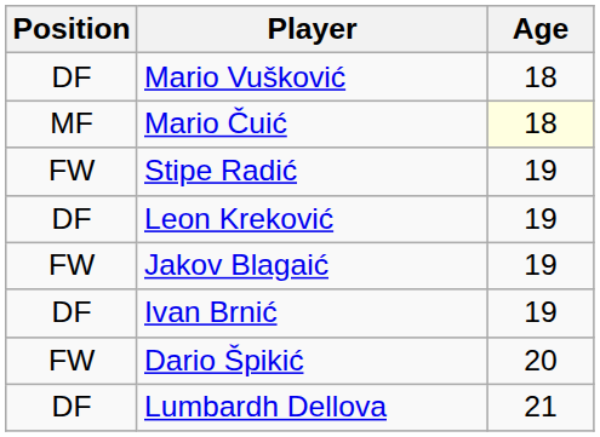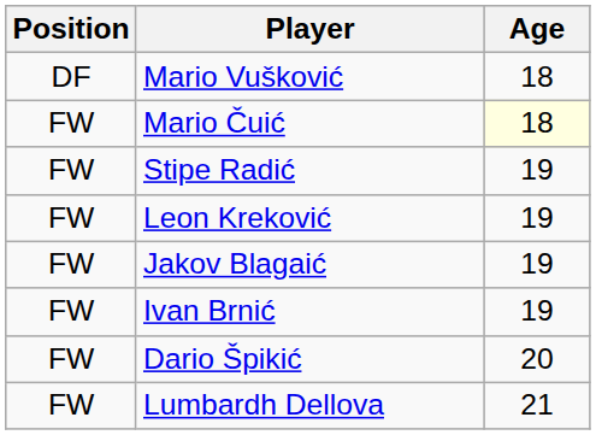 <table class="wikitable" style="text-align: center;">
 <tr>
 <th width=60>Position</th>
 <th width=180>Player</th>
 <th width=50>Age</th>
 </tr>
 <tr>
 <td>DF</td>
 <td style="text-align:left;"> <a href='#'>Mario Vušković</a></td>
 <td>18</td>
 </tr>
 <tr>
-<td>MF</td>
+<td>FW</td>
 <td style="text-align:left;"> <a href='#'>Mario Čuić</a></td>
 <td style="background: lightyellow;">18</td>
 </tr>
 <tr>
 <td>FW</td>
 <td style="text-align:left;"> <a href='#'>Stipe Radić</a></td>
 <td>19</td>
 </tr>
 <tr>
-<td>DF</td>
+<td>FW</td>
 <td style="text-align:left;"> <a href='#'>Leon Kreković</a></td>
 <td>19</td>
 </tr>
 <tr>
 <td>FW</td>
 <td style="text-align:left;"> <a href='#'>Jakov Blagaić</a></td>
 <td>19</td>
 </tr>
 <tr>
-<td>DF</td>
+<td>FW</td>
 <td style="text-align:left;"> <a href='#'>Ivan Brnić</a></td>
 <td>19</td>
 </tr>
 <tr>
 <td>FW</td>
 <td style="text-align:left;"> <a href='#'>Dario Špikić</a></td>
 <td>20</td>
 </tr>
 <tr>
-<td>DF</td>
+<td>FW</td>
 <td style="text-align:left;"> <a href='#'>Lumbardh Dellova</a></td>
 <td>21</td>
 </tr>
 </table>
